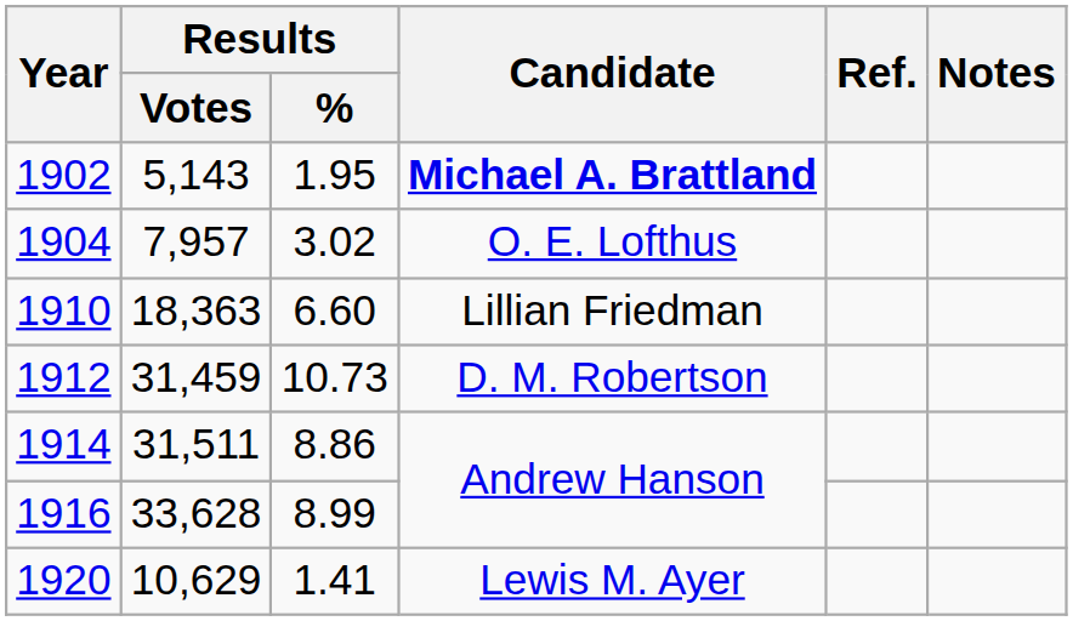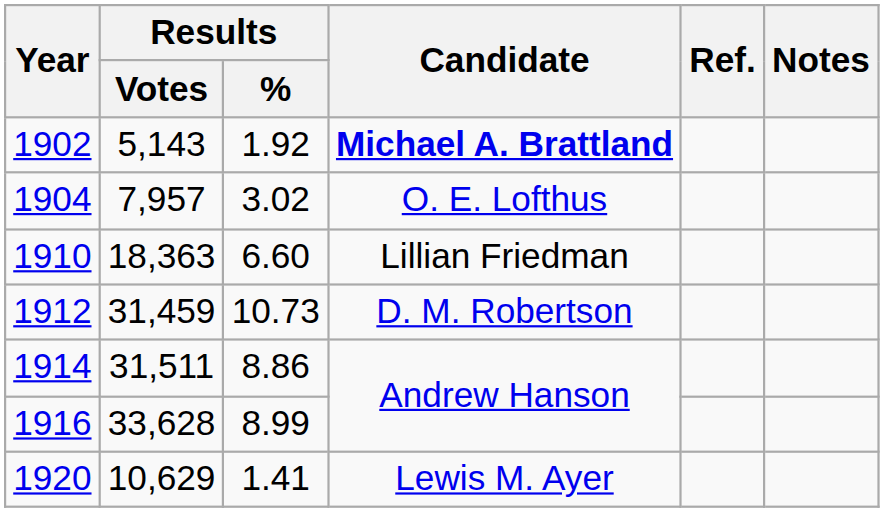 <table class="wikitable" border="1" style="text-align:center">
 <tr>
 <th rowspan=2>Year</th>
 <th colspan=2>Results</th>
 <th rowspan=2>Candidate</th>
 <th rowspan=2>Ref.</th>
 <th rowspan=2>Notes</th>
 </tr>
 <tr>
 <th>Votes</th>
 <th>%</th>
 </tr>
 <tr>
 <td><a href='#'>1902</a></td>
 <td>5,143</td>
-<td>1.95</td>
+<td>1.92</td>
 <td><strong><a href='#'>Michael A. Brattland</a></strong></td>
 <td></td>
 <td></td>
 </tr>
 <tr>
 <td><a href='#'>1904</a></td>
 <td>7,957</td>
 <td>3.02</td>
 <td><a href='#'>O. E. Lofthus</a></td>
 <td></td>
 <td></td>
 </tr>
 <tr>
 <td><a href='#'>1910</a></td>
 <td>18,363</td>
 <td>6.60</td>
 <td>Lillian Friedman</td>
 <td></td>
 <td></td>
 </tr>
 <tr>
 <td><a href='#'>1912</a></td>
 <td>31,459</td>
 <td>10.73</td>
 <td><a href='#'>D. M. Robertson</a></td>
 <td></td>
 <td></td>
 </tr>
 <tr>
 <td><a href='#'>1914</a></td>
 <td>31,511</td>
 <td>8.86</td>
 <td rowspan="2"><a href='#'>Andrew Hanson</a></td>
 <td></td>
 <td></td>
 </tr>
 <tr>
 <td><a href='#'>1916</a></td>
 <td>33,628</td>
 <td>8.99</td>
 <td></td>
 <td></td>
 </tr>
 <tr>
 <td><a href='#'>1920</a></td>
 <td>10,629</td>
 <td>1.41</td>
 <td><a href='#'>Lewis M. Ayer</a></td>
 <td></td>
 <td></td>
 </tr>
 </table>
